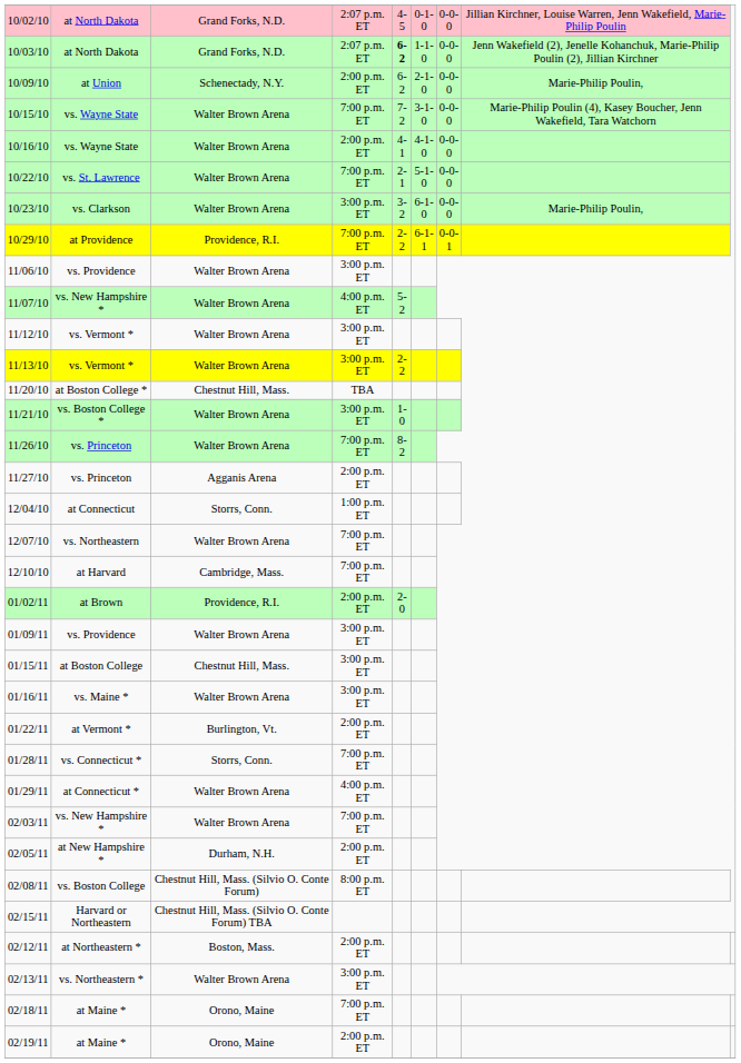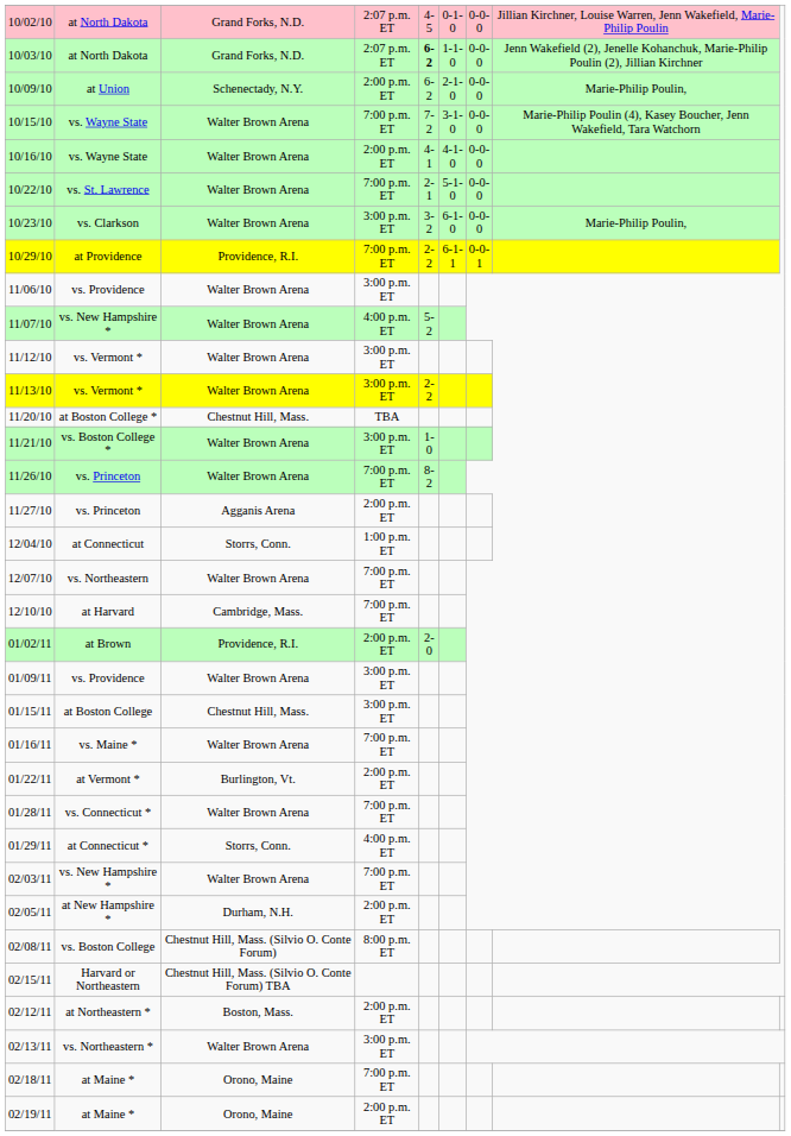 <table class="wikitable" width="80%">
 <tr align="center">
 </tr>
 <tr align="center" bgcolor="pink">
 <td>10/02/10</td>
 <td>at <a href='#'>North Dakota</a></td>
 <td>Grand Forks, N.D.</td>
 <td>2:07 p.m. ET</td>
 <td>4-5</td>
 <td>0-1-0</td>
 <td>0-0-0</td>
 <td>Jillian Kirchner, Louise Warren, Jenn Wakefield, <a href='#'>Marie-Philip Poulin</a></td>
 </tr>
 <tr align="center" bgcolor="bbffbb">
 <td>10/03/10</td>
 <td>at North Dakota</td>
 <td>Grand Forks, N.D.</td>
 <td>2:07 p.m. ET</td>
 <td><strong>6-2</strong></td>
 <td>1-1-0</td>
 <td>0-0-0</td>
 <td>Jenn Wakefield (2), Jenelle Kohanchuk, Marie-Philip Poulin (2), Jillian Kirchner</td>
 </tr>
 <tr align="center" bgcolor="bbffbb">
 <td>10/09/10</td>
 <td>at <a href='#'>Union</a></td>
 <td>Schenectady, N.Y.</td>
 <td>2:00 p.m. ET</td>
 <td>6-2</td>
 <td>2-1-0</td>
 <td>0-0-0</td>
 <td>Marie-Philip Poulin,</td>
 </tr>
 <tr align="center" bgcolor="bbffbb">
 <td>10/15/10</td>
 <td>vs. <a href='#'>Wayne State</a></td>
 <td>Walter Brown Arena</td>
 <td>7:00 p.m. ET</td>
 <td>7-2</td>
 <td>3-1-0</td>
 <td>0-0-0</td>
 <td>Marie-Philip Poulin (4), Kasey Boucher, Jenn Wakefield, Tara Watchorn</td>
 </tr>
 <tr align="center" bgcolor="bbffbb">
 <td>10/16/10</td>
 <td>vs. Wayne State</td>
 <td>Walter Brown Arena</td>
 <td>2:00 p.m. ET</td>
 <td>4-1</td>
 <td>4-1-0</td>
 <td>0-0-0</td>
 <td></td>
 </tr>
 <tr align="center" bgcolor="bbffbb">
 <td>10/22/10</td>
 <td>vs. <a href='#'>St. Lawrence</a></td>
 <td>Walter Brown Arena</td>
 <td>7:00 p.m. ET</td>
 <td>2-1</td>
 <td>5-1-0</td>
 <td>0-0-0</td>
 <td></td>
 </tr>
 <tr align="center" bgcolor="bbffbb">
 <td>10/23/10</td>
 <td>vs. Clarkson</td>
 <td>Walter Brown Arena</td>
 <td>3:00 p.m. ET</td>
 <td>3-2</td>
 <td>6-1-0</td>
 <td>0-0-0</td>
 <td>Marie-Philip Poulin,</td>
 </tr>
 <tr align="center" bgcolor="yellow">
 <td>10/29/10</td>
 <td>at Providence</td>
 <td>Providence, R.I.</td>
 <td>7:00 p.m. ET</td>
 <td>2-2</td>
 <td>6-1-1</td>
 <td>0-0-1</td>
 <td></td>
 </tr>
 <tr align="center" bgcolor="">
 <td>11/06/10</td>
 <td>vs. Providence</td>
 <td>Walter Brown Arena</td>
 <td>3:00 p.m. ET</td>
 <td></td>
 <td></td>
 </tr>
 <tr align="center" bgcolor="bbffbb">
 <td>11/07/10</td>
 <td>vs. New Hampshire *</td>
 <td>Walter Brown Arena</td>
 <td>4:00 p.m. ET</td>
 <td>5-2</td>
 <td></td>
 </tr>
 <tr align="center" bgcolor="">
 <td>11/12/10</td>
 <td>vs. Vermont *</td>
 <td>Walter Brown Arena</td>
 <td>3:00 p.m. ET</td>
 <td></td>
 <td></td>
 <td></td>
 </tr>
 <tr align="center" bgcolor="yellow">
 <td>11/13/10</td>
 <td>vs. Vermont *</td>
 <td>Walter Brown Arena</td>
 <td>3:00 p.m. ET</td>
 <td>2-2</td>
 <td></td>
 <td></td>
 </tr>
 <tr align="center" bgcolor="">
 <td>11/20/10</td>
 <td>at Boston College *</td>
 <td>Chestnut Hill, Mass.</td>
 <td>TBA</td>
 <td></td>
 <td></td>
 <td></td>
 </tr>
 <tr align="center" bgcolor="bbffbb">
 <td>11/21/10</td>
 <td>vs. Boston College *</td>
 <td>Walter Brown Arena</td>
 <td>3:00 p.m. ET</td>
 <td>1-0</td>
 <td></td>
 <td></td>
 </tr>
 <tr align="center" bgcolor="bbffbb">
 <td>11/26/10</td>
 <td>vs. <a href='#'>Princeton</a></td>
 <td>Walter Brown Arena</td>
 <td>7:00 p.m. ET</td>
 <td>8-2</td>
 <td></td>
 </tr>
 <tr align="center" bgcolor="">
 <td>11/27/10</td>
 <td>vs. Princeton</td>
 <td>Agganis Arena</td>
 <td>2:00 p.m. ET</td>
 <td></td>
 <td></td>
 <td></td>
 </tr>
 <tr align="center" bgcolor="">
 <td>12/04/10</td>
 <td>at Connecticut</td>
 <td>Storrs, Conn.</td>
 <td>1:00 p.m. ET</td>
 <td></td>
 <td></td>
 <td></td>
 </tr>
 <tr align="center" bgcolor="">
 <td>12/07/10</td>
 <td>vs. Northeastern</td>
 <td>Walter Brown Arena</td>
 <td>7:00 p.m. ET</td>
 <td></td>
 <td></td>
 </tr>
 <tr align="center" bgcolor="">
 <td>12/10/10</td>
 <td>at Harvard</td>
 <td>Cambridge, Mass.</td>
 <td>7:00 p.m. ET</td>
 <td></td>
 <td></td>
 </tr>
 <tr align="center" bgcolor="bbffbb">
 <td>01/02/11</td>
 <td>at Brown</td>
 <td>Providence, R.I.</td>
 <td>2:00 p.m. ET</td>
 <td>2-0</td>
 <td></td>
 </tr>
 <tr align="center" bgcolor="">
 <td>01/09/11</td>
 <td>vs. Providence</td>
 <td>Walter Brown Arena</td>
 <td>3:00 p.m. ET</td>
 <td></td>
 <td></td>
 </tr>
 <tr align="center" bgcolor="">
 <td>01/15/11</td>
 <td>at Boston College</td>
 <td>Chestnut Hill, Mass.</td>
 <td>3:00 p.m. ET</td>
 <td></td>
 <td></td>
 </tr>
 <tr align="center" bgcolor="">
 <td>01/16/11</td>
 <td>vs. Maine *</td>
 <td>Walter Brown Arena</td>
-<td>3:00 p.m. ET</td>
+<td>7:00 p.m. ET</td>
 <td></td>
 <td></td>
 </tr>
 <tr align="center" bgcolor="">
 <td>01/22/11</td>
 <td>at Vermont *</td>
 <td>Burlington, Vt.</td>
 <td>2:00 p.m. ET</td>
 <td></td>
 <td></td>
 </tr>
 <tr align="center" bgcolor="">
 <td>01/28/11</td>
 <td>vs. Connecticut *</td>
-<td>Storrs, Conn.</td>
+<td>Walter Brown Arena</td>
 <td>7:00 p.m. ET</td>
 <td></td>
 <td></td>
 </tr>
 <tr align="center" bgcolor="">
 <td>01/29/11</td>
 <td>at Connecticut *</td>
-<td>Walter Brown Arena</td>
+<td>Storrs, Conn.</td>
 <td>4:00 p.m. ET</td>
 <td></td>
 <td></td>
 </tr>
 <tr align="center" bgcolor="">
 <td>02/03/11</td>
 <td>vs. New Hampshire *</td>
 <td>Walter Brown Arena</td>
 <td>7:00 p.m. ET</td>
 <td></td>
 <td></td>
 </tr>
 <tr align="center" bgcolor="">
 <td>02/05/11</td>
 <td>at New Hampshire *</td>
 <td>Durham, N.H.</td>
 <td>2:00 p.m. ET</td>
 <td></td>
 <td></td>
 </tr>
 <tr align="center" bgcolor="">
 <td>02/08/11</td>
 <td>vs. Boston College</td>
 <td>Chestnut Hill, Mass. (Silvio O. Conte Forum)</td>
 <td>8:00 p.m. ET</td>
 <td></td>
 <td></td>
 <td></td>
 <td></td>
 </tr>
 <tr align="center" bgcolor="">
 <td>02/15/11</td>
 <td>Harvard or Northeastern</td>
 <td>Chestnut Hill, Mass. (Silvio O. Conte Forum)	TBA</td>
 <td></td>
 <td></td>
 <td></td>
 <td></td>
 </tr>
 <tr align="center" bgcolor="">
 <td>02/12/11</td>
 <td>at Northeastern *</td>
 <td>Boston, Mass.</td>
 <td>2:00 p.m. ET</td>
 <td></td>
 <td></td>
 <td></td>
 <td></td>
 <td></td>
 </tr>
 <tr align="center" bgcolor="">
 <td>02/13/11</td>
 <td>vs. Northeastern *</td>
 <td>Walter Brown Arena</td>
 <td>3:00 p.m. ET</td>
 <td></td>
 <td></td>
 </tr>
 <tr align="center" bgcolor="">
 <td>02/18/11</td>
 <td>at Maine *</td>
 <td>Orono, Maine</td>
 <td>7:00 p.m. ET</td>
 <td></td>
 <td></td>
 <td></td>
 <td></td>
 <td></td>
 </tr>
 <tr align="center" bgcolor="">
 <td>02/19/11</td>
 <td>at Maine *</td>
 <td>Orono, Maine</td>
 <td>2:00 p.m. ET</td>
 <td></td>
 <td></td>
 <td></td>
 <td></td>
 <td></td>
 </tr>
 <tr align="center" bgcolor="">
 </tr>
 </table>
